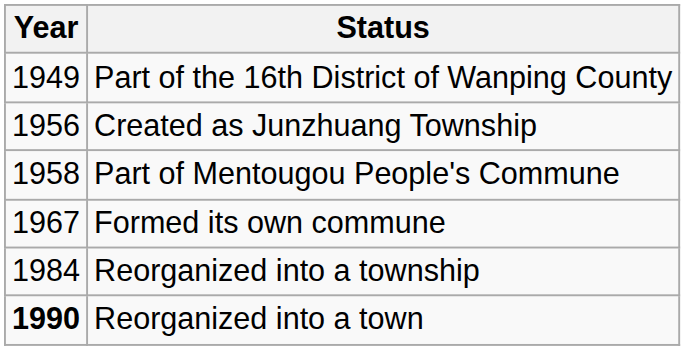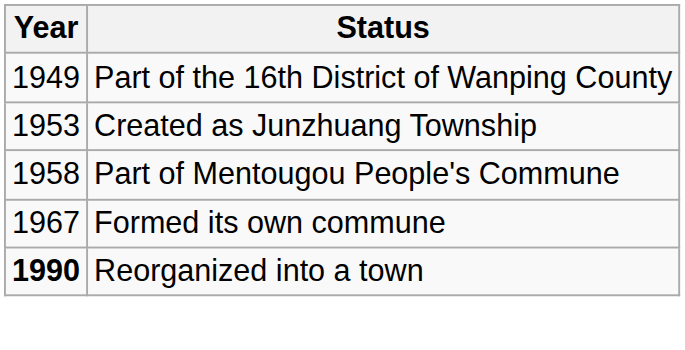 <table class="wikitable">
 <tr>
 <th>Year</th>
 <th>Status</th>
 </tr>
 <tr>
 <td>1949</td>
 <td>Part of the 16th District of Wanping County</td>
 </tr>
 <tr>
-<td>1956</td>
+<td>1953</td>
 <td>Created as Junzhuang Township</td>
 </tr>
 <tr>
 <td>1958</td>
 <td>Part of Mentougou People's Commune</td>
 </tr>
 <tr>
 <td>1967</td>
 <td>Formed its own commune</td>
 </tr>
 <tr>
-<td>1984</td>
-<td>Reorganized into a township</td>
-</tr>
-<tr>
 <td><strong>1990</strong></td>
 <td>Reorganized into a town</td>
 </tr>
 </table>
